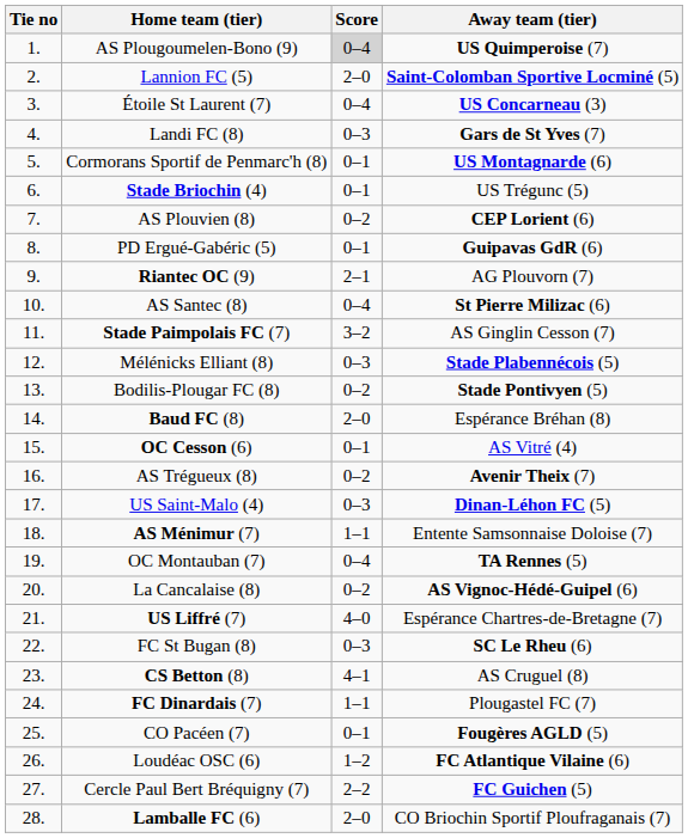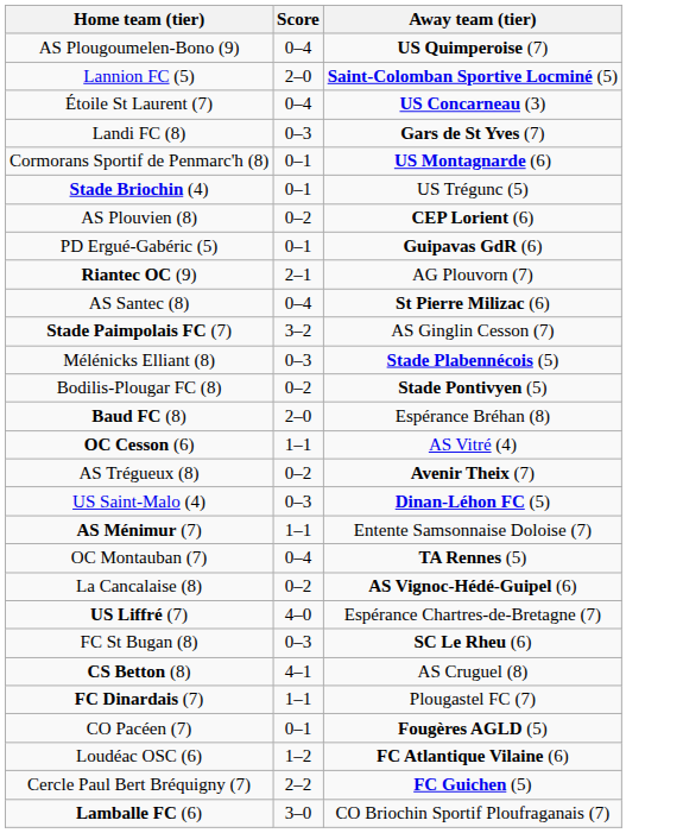 <table class="wikitable" style="text-align: center">
 <tr>
-<th>Tie no</th>
 <th>Home team (tier)</th>
 <th>Score</th>
 <th>Away team (tier)</th>
 </tr>
 <tr>
-<td>1.</td>
 <td>AS Plougoumelen-Bono (9)</td>
-<td style="background: lightgrey;">0–4</td>
+<td>0–4</td>
 <td><strong>US Quimperoise</strong> (7)</td>
 </tr>
 <tr>
-<td>2.</td>
 <td><a href='#'>Lannion FC</a> (5)</td>
 <td>2–0</td>
 <td><strong><a href='#'>Saint-Colomban Sportive Locminé</a></strong> (5)</td>
 </tr>
 <tr>
-<td>3.</td>
 <td>Étoile St Laurent (7)</td>
 <td>0–4</td>
 <td><strong><a href='#'>US Concarneau</a></strong> (3)</td>
 </tr>
 <tr>
-<td>4.</td>
 <td>Landi FC (8)</td>
 <td>0–3</td>
 <td><strong>Gars de St Yves</strong> (7)</td>
 </tr>
 <tr>
-<td>5.</td>
 <td>Cormorans Sportif de Penmarc'h (8)</td>
 <td>0–1 </td>
 <td><strong><a href='#'>US Montagnarde</a></strong> (6)</td>
 </tr>
 <tr>
-<td>6.</td>
 <td><strong><a href='#'>Stade Briochin</a></strong> (4)</td>
 <td>0–1</td>
 <td>US Trégunc (5)</td>
 </tr>
 <tr>
-<td>7.</td>
 <td>AS Plouvien (8)</td>
 <td>0–2</td>
 <td><strong>CEP Lorient</strong> (6)</td>
 </tr>
 <tr>
-<td>8.</td>
 <td>PD Ergué-Gabéric (5)</td>
 <td>0–1</td>
 <td><strong>Guipavas GdR</strong> (6)</td>
 </tr>
 <tr>
-<td>9.</td>
 <td><strong>Riantec OC</strong> (9)</td>
 <td>2–1</td>
 <td>AG Plouvorn (7)</td>
 </tr>
 <tr>
-<td>10.</td>
 <td>AS Santec (8)</td>
 <td>0–4</td>
 <td><strong>St Pierre Milizac</strong> (6)</td>
 </tr>
 <tr>
-<td>11.</td>
 <td><strong>Stade Paimpolais FC</strong> (7)</td>
 <td>3–2</td>
 <td>AS Ginglin Cesson (7)</td>
 </tr>
 <tr>
-<td>12.</td>
 <td>Mélénicks Elliant (8)</td>
 <td>0–3</td>
 <td><strong><a href='#'>Stade Plabennécois</a></strong> (5)</td>
 </tr>
 <tr>
-<td>13.</td>
 <td>Bodilis-Plougar FC (8)</td>
 <td>0–2</td>
 <td><strong>Stade Pontivyen</strong> (5)</td>
 </tr>
 <tr>
-<td>14.</td>
 <td><strong>Baud FC</strong> (8)</td>
 <td>2–0</td>
 <td>Espérance Bréhan (8)</td>
 </tr>
 <tr>
-<td>15.</td>
 <td><strong>OC Cesson</strong> (6)</td>
-<td>0–1</td>
+<td>1–1 </td>
 <td><a href='#'>AS Vitré</a> (4)</td>
 </tr>
 <tr>
-<td>16.</td>
 <td>AS Trégueux (8)</td>
 <td>0–2</td>
 <td><strong>Avenir Theix</strong> (7)</td>
 </tr>
 <tr>
-<td>17.</td>
 <td><a href='#'>US Saint-Malo</a> (4)</td>
 <td>0–3</td>
 <td><strong><a href='#'>Dinan-Léhon FC</a></strong> (5)</td>
 </tr>
 <tr>
-<td>18.</td>
 <td><strong>AS Ménimur</strong> (7)</td>
 <td>1–1 </td>
 <td>Entente Samsonnaise Doloise (7)</td>
 </tr>
 <tr>
-<td>19.</td>
 <td>OC Montauban (7)</td>
 <td>0–4</td>
 <td><strong>TA Rennes</strong> (5)</td>
 </tr>
 <tr>
-<td>20.</td>
 <td>La Cancalaise (8)</td>
 <td>0–2</td>
 <td><strong>AS Vignoc-Hédé-Guipel</strong> (6)</td>
 </tr>
 <tr>
-<td>21.</td>
 <td><strong>US Liffré</strong> (7)</td>
 <td>4–0</td>
 <td>Espérance Chartres-de-Bretagne (7)</td>
 </tr>
 <tr>
-<td>22.</td>
 <td>FC St Bugan (8)</td>
 <td>0–3</td>
 <td><strong>SC Le Rheu</strong> (6)</td>
 </tr>
 <tr>
-<td>23.</td>
 <td><strong>CS Betton</strong> (8)</td>
 <td>4–1 </td>
 <td>AS Cruguel (8)</td>
 </tr>
 <tr>
-<td>24.</td>
 <td><strong>FC Dinardais</strong> (7)</td>
 <td>1–1 </td>
 <td>Plougastel FC (7)</td>
 </tr>
 <tr>
-<td>25.</td>
 <td>CO Pacéen (7)</td>
 <td>0–1</td>
 <td><strong>Fougères AGLD</strong> (5)</td>
 </tr>
 <tr>
-<td>26.</td>
 <td>Loudéac OSC (6)</td>
 <td>1–2</td>
 <td><strong>FC Atlantique Vilaine</strong> (6)</td>
 </tr>
 <tr>
-<td>27.</td>
 <td>Cercle Paul Bert Bréquigny (7)</td>
 <td>2–2 </td>
 <td><strong><a href='#'>FC Guichen</a></strong> (5)</td>
 </tr>
 <tr>
-<td>28.</td>
 <td><strong>Lamballe FC</strong> (6)</td>
-<td>2–0</td>
+<td>3–0</td>
 <td>CO Briochin Sportif Ploufraganais (7)</td>
 </tr>
 </table>
